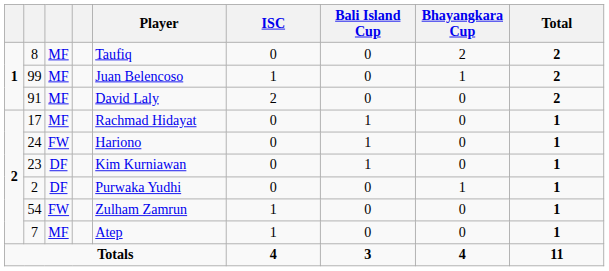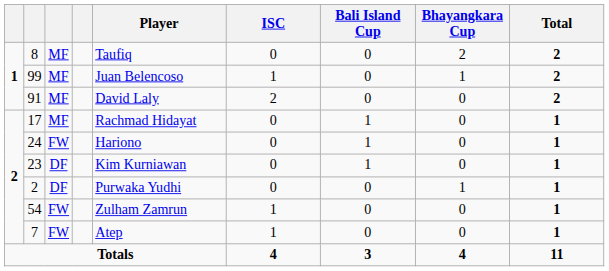 <table class="wikitable" style="text-align:center">
 <tr>
 <th width=15></th>
 <th width=15></th>
 <th width=15></th>
 <th width=15></th>
 <th width=145>Player</th>
 <th width=100><a href='#'>ISC</a></th>
 <th width=100><a href='#'>Bali Island Cup</a></th>
 <th width=100><a href='#'>Bhayangkara Cup</a></th>
 <th width=100>Total</th>
 </tr>
 <tr>
 <td rowspan=3><strong>1</strong></td>
 <td>8</td>
 <td><a href='#'>MF</a></td>
 <td></td>
 <td style="text-align:left"><a href='#'>Taufiq</a></td>
 <td>0</td>
 <td>0</td>
 <td>2</td>
 <td><strong>2</strong></td>
 </tr>
 <tr>
 <td>99</td>
 <td><a href='#'>MF</a></td>
 <td></td>
 <td style="text-align:left"><a href='#'>Juan Belencoso</a></td>
 <td>1</td>
 <td>0</td>
 <td>1</td>
 <td><strong>2</strong></td>
 </tr>
 <tr>
 <td>91</td>
 <td><a href='#'>MF</a></td>
 <td></td>
 <td style="text-align:left"><a href='#'>David Laly</a></td>
 <td>2</td>
 <td>0</td>
 <td>0</td>
 <td><strong>2</strong></td>
 </tr>
 <tr>
 <td rowspan=6><strong>2</strong></td>
 <td>17</td>
 <td><a href='#'>MF</a></td>
 <td></td>
 <td style="text-align:left"><a href='#'>Rachmad Hidayat</a></td>
 <td>0</td>
 <td>1</td>
 <td>0</td>
 <td><strong>1</strong></td>
 </tr>
 <tr>
 <td>24</td>
 <td><a href='#'>FW</a></td>
 <td></td>
 <td style="text-align:left"><a href='#'>Hariono</a></td>
 <td>0</td>
 <td>1</td>
 <td>0</td>
 <td><strong>1</strong></td>
 </tr>
 <tr>
 <td>23</td>
 <td><a href='#'>DF</a></td>
 <td></td>
 <td style="text-align:left"><a href='#'>Kim Kurniawan</a></td>
 <td>0</td>
 <td>1</td>
 <td>0</td>
 <td><strong>1</strong></td>
 </tr>
 <tr>
 <td>2</td>
 <td><a href='#'>DF</a></td>
 <td></td>
 <td style="text-align:left"><a href='#'>Purwaka Yudhi</a></td>
 <td>0</td>
 <td>0</td>
 <td>1</td>
 <td><strong>1</strong></td>
 </tr>
 <tr>
 <td>54</td>
 <td><a href='#'>FW</a></td>
 <td></td>
 <td style="text-align:left"><a href='#'>Zulham Zamrun</a></td>
 <td>1</td>
 <td>0</td>
 <td>0</td>
 <td><strong>1</strong></td>
 </tr>
 <tr>
 <td>7</td>
-<td><a href='#'>MF</a></td>
+<td><a href='#'>FW</a></td>
 <td></td>
 <td style="text-align:left"><a href='#'>Atep</a></td>
 <td>1</td>
 <td>0</td>
 <td>0</td>
 <td><strong>1</strong></td>
 </tr>
 <tr>
 <td colspan=5><strong>Totals</strong></td>
 <td><strong>4</strong></td>
 <td><strong>3</strong></td>
 <td><strong>4</strong></td>
 <td><strong>11</strong></td>
 </tr>
 </table>
